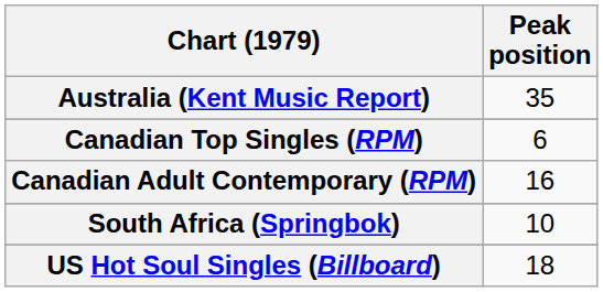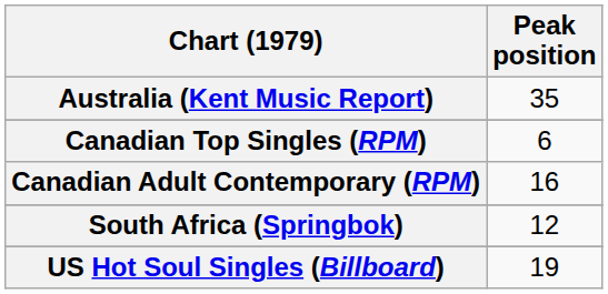 <table class="wikitable sortable plainrowheaders" style="text-align:center">
 <tr>
 <th scope="col">Chart (1979)</th>
 <th scope="col">Peak<br>position</th>
 </tr>
 <tr>
 <th scope="row">Australia (<a href='#'>Kent Music Report</a>)</th>
 <td style="text-align:center;">35</td>
 </tr>
 <tr>
 </tr>
 <tr>
 <th scope="row">Canadian Top Singles (<em><a href='#'>RPM</a></em>)</th>
 <td style="text-align:center;">6</td>
 </tr>
 <tr>
 <th scope="row">Canadian Adult Contemporary (<em><a href='#'>RPM</a></em>)</th>
 <td style="text-align:center;">16</td>
 </tr>
 <tr>
 </tr>
 <tr>
 </tr>
 <tr>
 <th scope="row">South Africa (<a href='#'>Springbok</a>)</th>
-<td align="center">10</td>
+<td align="center">12</td>
 </tr>
 <tr>
 </tr>
 <tr>
 </tr>
 <tr>
 </tr>
 <tr>
 <th scope="row">US <a href='#'>Hot Soul Singles</a> (<em><a href='#'>Billboard</a></em>)</th>
-<td style="text-align:center;">18</td>
+<td style="text-align:center;">19</td>
 </tr>
 </table>
